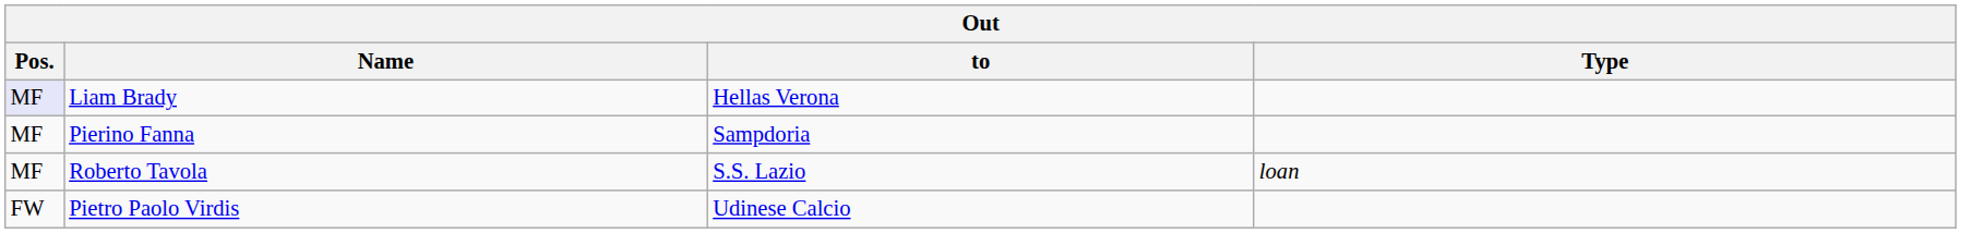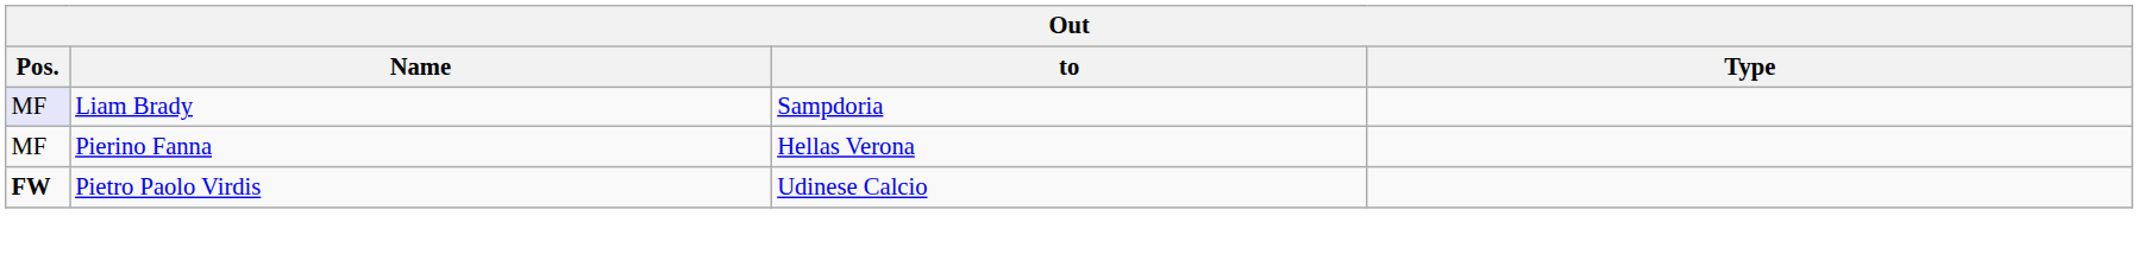 <table class="wikitable" style="font-size:90%;width:99%;">
 <tr>
 <th colspan="4">Out</th>
 </tr>
 <tr>
 <th width=3%>Pos.</th>
 <th width=33%>Name</th>
 <th width=28%>to</th>
 <th width=36%>Type</th>
 </tr>
 <tr>
 <td style="background: lavender;">MF</td>
 <td><a href='#'>Liam Brady</a></td>
-<td><a href='#'>Hellas Verona</a></td>
+<td><a href='#'>Sampdoria</a></td>
 <td></td>
 </tr>
 <tr>
 <td>MF</td>
 <td><a href='#'>Pierino Fanna</a></td>
-<td><a href='#'>Sampdoria</a></td>
+<td><a href='#'>Hellas Verona</a></td>
 <td></td>
 </tr>
 <tr>
-<td>MF</td>
-<td><a href='#'>Roberto Tavola</a></td>
-<td><a href='#'>S.S. Lazio</a></td>
-<td><em>loan</em></td>
-</tr>
-<tr>
-<td>FW</td>
+<td><strong>FW</strong></td>
 <td><a href='#'>Pietro Paolo Virdis</a></td>
 <td><a href='#'>Udinese Calcio</a></td>
 <td></td>
 </tr>
 </table>
